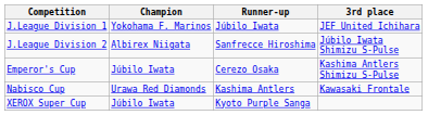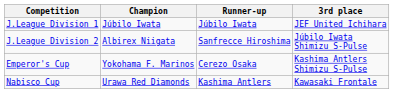 <table class="wikitable">
 <tr>
 <th>Competition</th>
 <th>Champion</th>
 <th>Runner-up</th>
 <th>3rd place</th>
 </tr>
 <tr>
 <td><a href='#'>J.League Division 1</a></td>
-<td><a href='#'>Yokohama F. Marinos</a></td>
+<td><a href='#'>Júbilo Iwata</a></td>
 <td><a href='#'>Júbilo Iwata</a></td>
 <td><a href='#'>JEF United Ichihara</a></td>
 </tr>
 <tr>
 <td><a href='#'>J.League Division 2</a></td>
 <td><a href='#'>Albirex Niigata</a></td>
 <td><a href='#'>Sanfrecce Hiroshima</a></td>
 <td><a href='#'>Júbilo Iwata</a><br><a href='#'>Shimizu S-Pulse</a></td>
 </tr>
 <tr>
 <td><a href='#'>Emperor's Cup</a></td>
-<td><a href='#'>Júbilo Iwata</a></td>
+<td><a href='#'>Yokohama F. Marinos</a></td>
 <td><a href='#'>Cerezo Osaka</a></td>
 <td><a href='#'>Kashima Antlers</a><br><a href='#'>Shimizu S-Pulse</a></td>
 </tr>
 <tr>
 <td><a href='#'>Nabisco Cup</a></td>
 <td><a href='#'>Urawa Red Diamonds</a></td>
 <td><a href='#'>Kashima Antlers</a></td>
 <td><a href='#'>Kawasaki Frontale</a></td>
 </tr>
-<tr>
-<td><a href='#'>XEROX Super Cup</a></td>
-<td><a href='#'>Júbilo Iwata</a></td>
-<td><a href='#'>Kyoto Purple Sanga</a></td>
-<td></td>
-</tr>
 </table>
